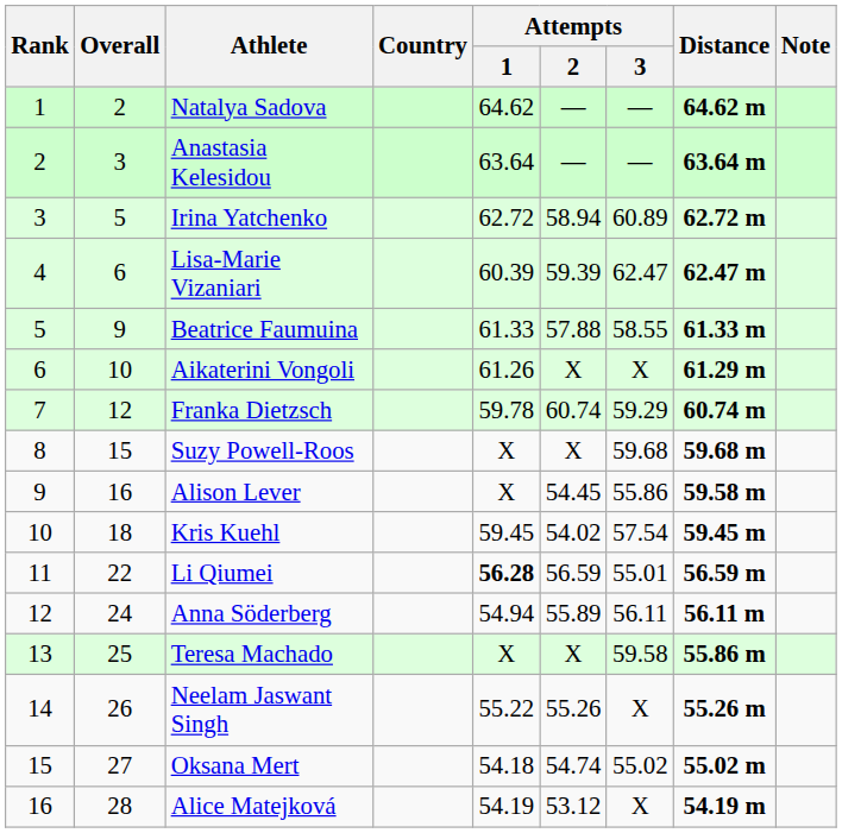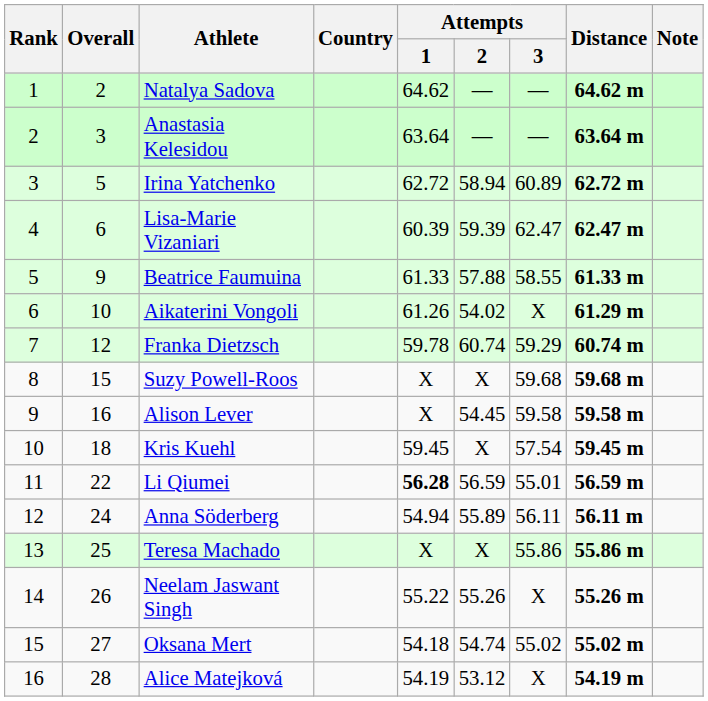 <table class="wikitable sortable" style=" text-align:center; font-size:110%;" width="95%">
 <tr>
 <th rowspan="2">Rank</th>
 <th rowspan="2">Overall</th>
 <th rowspan="2">Athlete</th>
 <th rowspan="2">Country</th>
 <th colspan="3">Attempts</th>
 <th rowspan="2">Distance</th>
 <th rowspan="2">Note</th>
 </tr>
 <tr>
 <th>1</th>
 <th>2</th>
 <th>3</th>
 </tr>
 <tr style="background:#ccffcc;">
 <td>1</td>
 <td>2</td>
 <td align=left><a href='#'>Natalya Sadova</a></td>
 <td></td>
 <td>64.62</td>
 <td>—</td>
 <td>—</td>
 <td><strong>64.62 m </strong></td>
 <td></td>
 </tr>
 <tr style="background:#ccffcc;">
 <td>2</td>
 <td>3</td>
 <td align=left><a href='#'>Anastasia Kelesidou</a></td>
 <td></td>
 <td>63.64</td>
 <td>—</td>
 <td>—</td>
 <td><strong>63.64 m </strong></td>
 <td></td>
 </tr>
 <tr style="background:#ddffdd;">
 <td>3</td>
 <td>5</td>
 <td align=left><a href='#'>Irina Yatchenko</a></td>
 <td></td>
 <td>62.72</td>
 <td>58.94</td>
 <td>60.89</td>
 <td><strong>62.72 m </strong></td>
 <td></td>
 </tr>
 <tr style="background:#ddffdd;">
 <td>4</td>
 <td>6</td>
 <td align=left><a href='#'>Lisa-Marie Vizaniari</a></td>
 <td></td>
 <td>60.39</td>
 <td>59.39</td>
 <td>62.47</td>
 <td><strong>62.47 m </strong></td>
 <td></td>
 </tr>
 <tr style="background:#ddffdd;">
 <td>5</td>
 <td>9</td>
 <td align=left><a href='#'>Beatrice Faumuina</a></td>
 <td></td>
 <td>61.33</td>
 <td>57.88</td>
 <td>58.55</td>
 <td><strong>61.33 m </strong></td>
 <td></td>
 </tr>
 <tr style="background:#ddffdd;">
 <td>6</td>
 <td>10</td>
 <td align=left><a href='#'>Aikaterini Vongoli</a></td>
 <td></td>
 <td>61.26</td>
-<td>X</td>
+<td>54.02</td>
 <td>X</td>
 <td><strong>61.29 m </strong></td>
 <td></td>
 </tr>
 <tr style="background:#ddffdd;">
 <td>7</td>
 <td>12</td>
 <td align=left><a href='#'>Franka Dietzsch</a></td>
 <td></td>
 <td>59.78</td>
 <td>60.74</td>
 <td>59.29</td>
 <td><strong>60.74 m </strong></td>
 <td></td>
 </tr>
 <tr>
 <td>8</td>
 <td>15</td>
 <td align=left><a href='#'>Suzy Powell-Roos</a></td>
 <td></td>
 <td>X</td>
 <td>X</td>
 <td>59.68</td>
 <td><strong>59.68 m </strong></td>
 <td></td>
 </tr>
 <tr>
 <td>9</td>
 <td>16</td>
 <td align=left><a href='#'>Alison Lever</a></td>
 <td></td>
 <td>X</td>
 <td>54.45</td>
-<td>55.86</td>
+<td>59.58</td>
 <td><strong>59.58 m </strong></td>
 <td></td>
 </tr>
 <tr>
 <td>10</td>
 <td>18</td>
 <td align=left><a href='#'>Kris Kuehl</a></td>
 <td></td>
 <td>59.45</td>
-<td>54.02</td>
+<td>X</td>
 <td>57.54</td>
 <td><strong>59.45 m </strong></td>
 <td></td>
 </tr>
 <tr>
 <td>11</td>
 <td>22</td>
 <td align=left><a href='#'>Li Qiumei</a></td>
 <td></td>
 <td><strong>56.28</strong></td>
 <td>56.59</td>
 <td>55.01</td>
 <td><strong>56.59 m </strong></td>
 <td></td>
 </tr>
 <tr>
 <td>12</td>
 <td>24</td>
 <td align=left><a href='#'>Anna Söderberg</a></td>
 <td></td>
 <td>54.94</td>
 <td>55.89</td>
 <td>56.11</td>
 <td><strong>56.11 m </strong></td>
 <td></td>
 </tr>
 <tr style="background:#ddffdd;">
 <td>13</td>
 <td>25</td>
 <td align=left><a href='#'>Teresa Machado</a></td>
 <td></td>
 <td>X</td>
 <td>X</td>
-<td>59.58</td>
+<td>55.86</td>
 <td><strong>55.86 m </strong></td>
 <td></td>
 </tr>
 <tr>
 <td>14</td>
 <td>26</td>
 <td align=left><a href='#'>Neelam Jaswant Singh</a></td>
 <td></td>
 <td>55.22</td>
 <td>55.26</td>
 <td>X</td>
 <td><strong>55.26 m </strong></td>
 <td></td>
 </tr>
 <tr>
 <td>15</td>
 <td>27</td>
 <td align=left><a href='#'>Oksana Mert</a></td>
 <td></td>
 <td>54.18</td>
 <td>54.74</td>
 <td>55.02</td>
 <td><strong>55.02 m </strong></td>
 <td></td>
 </tr>
 <tr>
 <td>16</td>
 <td>28</td>
 <td align=left><a href='#'>Alice Matejková</a></td>
 <td></td>
 <td>54.19</td>
 <td>53.12</td>
 <td>X</td>
 <td><strong>54.19 m </strong></td>
 <td></td>
 </tr>
 </table>
